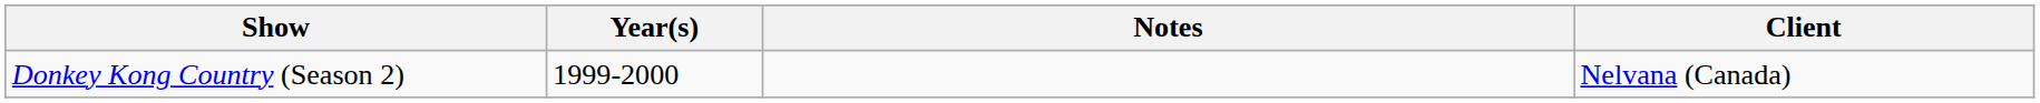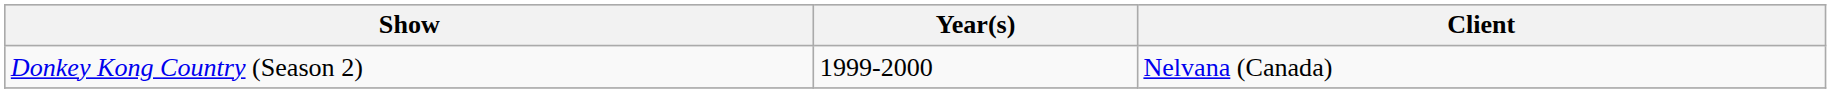 <table class="wikitable sortable" style="width: auto style="width:75%; table-layout: fixed">
 <tr>
 <th style="width:20%;">Show</th>
 <th style="width:8%;">Year(s)</th>
-<th style="width:30%;" class="unsortable">Notes</th>
 <th style="width:17%;">Client</th>
 </tr>
 <tr>
 <td><em><a href='#'>Donkey Kong Country</a></em> (Season 2) </td>
 <td>1999-2000</td>
-<td></td>
 <td><a href='#'>Nelvana</a> (Canada)</td>
 </tr>
 </table>
